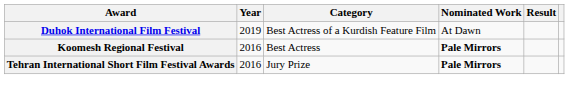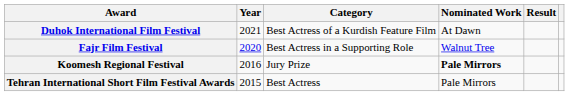 <table class="wikitable sortable plainrowheaders">
 <tr>
 <th scope="col">Award</th>
 <th scope="col">Year</th>
 <th scope="col">Category</th>
 <th scope="col">Nominated Work</th>
 <th scope="col">Result</th>
 <th scope="col" class="unsortable"></th>
 </tr>
 <tr>
 <th scope="row"><a href='#'>Duhok International Film Festival</a></th>
-<td>2019</td>
+<td>2021</td>
 <td>Best Actress of a Kurdish Feature Film</td>
 <td>At Dawn</td>
 <td></td>
 <td></td>
 </tr>
 <tr>
+<th scope="row"><a href='#'>Fajr Film Festival</a></th>
+<td><a href='#'>2020</a></td>
+<td>Best Actress in a Supporting Role</td>
+<td><a href='#'>Walnut Tree</a></td>
+<td></td>
+<td></td>
+</tr>
+<tr>
 <th scope="row">Koomesh Regional Festival</th>
 <td>2016</td>
-<td>Best Actress</td>
+<td>Jury Prize</td>
 <td><strong>Pale Mirrors</strong></td>
 <td></td>
 <td></td>
 </tr>
 <tr>
 <th scope="row">Tehran International Short Film Festival Awards</th>
-<td>2016</td>
-<td>Jury Prize</td>
-<td><strong>Pale Mirrors</strong></td>
+<td>2015</td>
+<td>Best Actress</td>
+<td>Pale Mirrors</td>
 <td></td>
 <td></td>
 </tr>
 </table>
